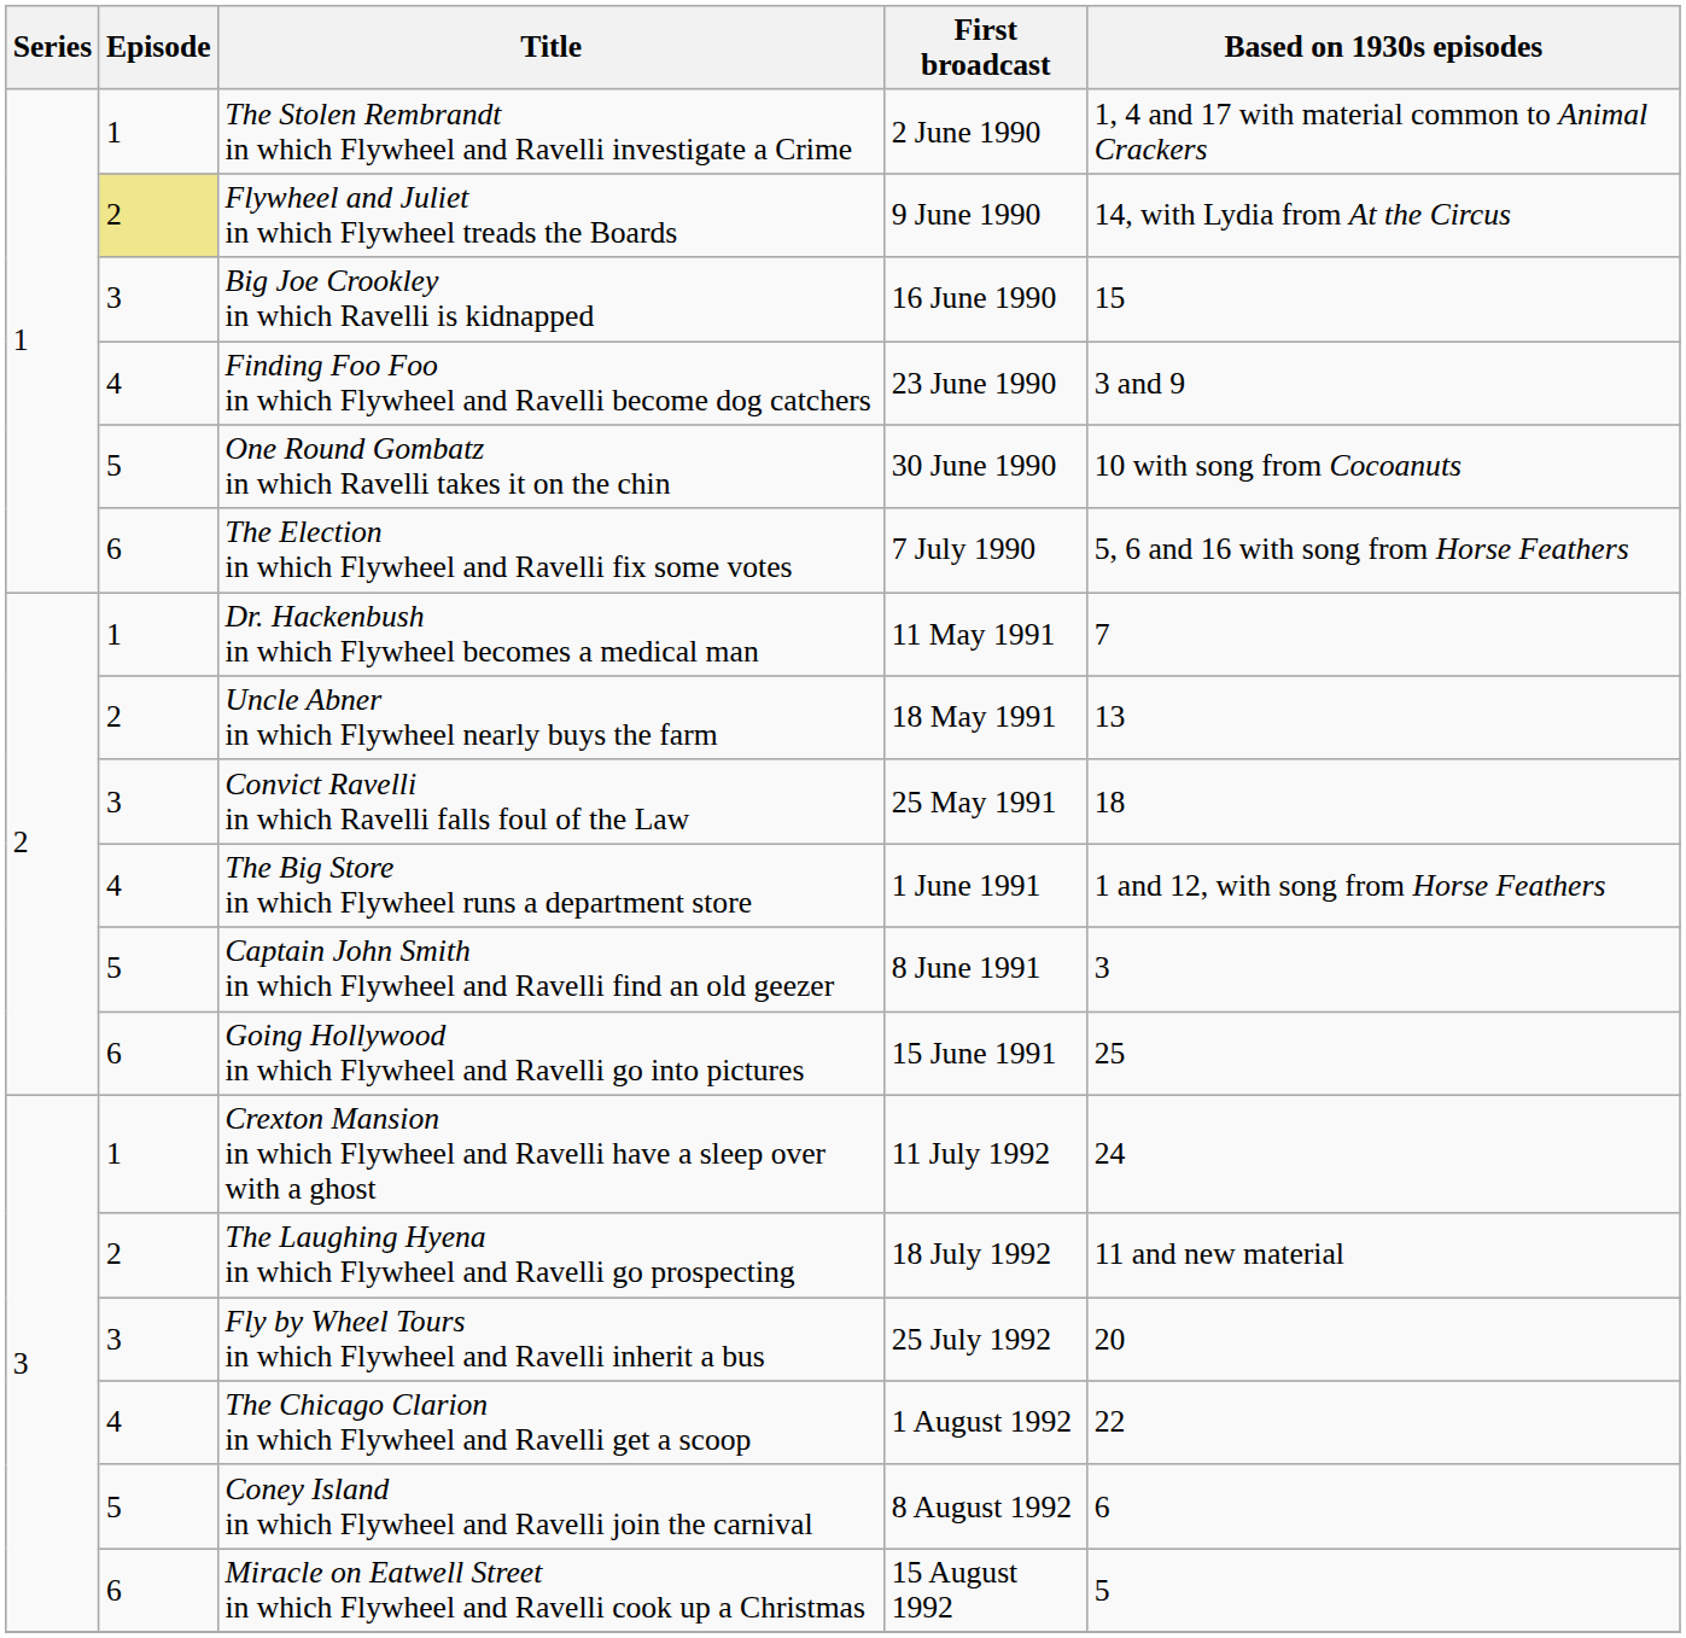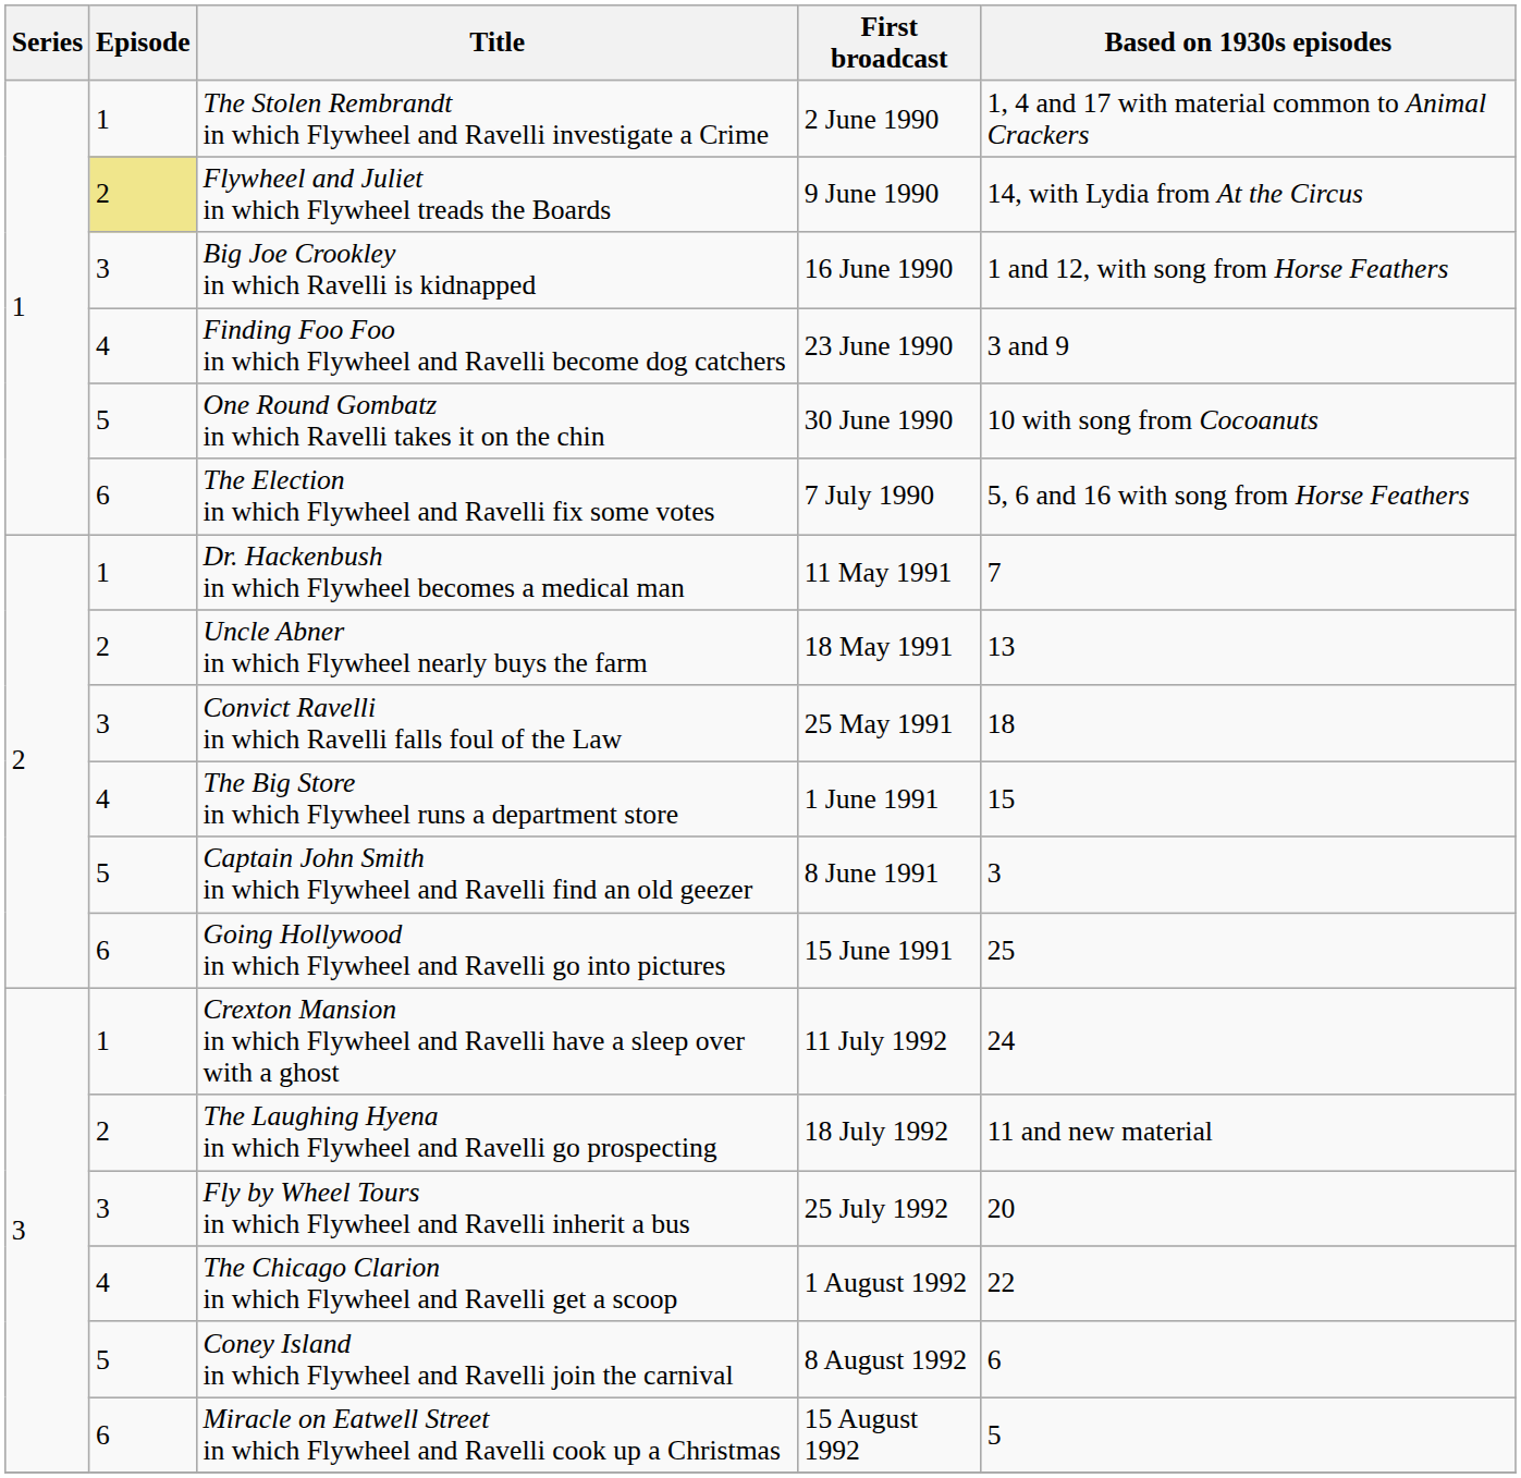 <table class="wikitable">
 <tr>
 <th>Series</th>
 <th>Episode</th>
 <th>Title</th>
 <th>First broadcast</th>
 <th>Based on 1930s episodes</th>
 </tr>
 <tr>
 <td rowspan="6">1</td>
 <td>1</td>
 <td><em>The Stolen Rembrandt</em><br>in which Flywheel and Ravelli investigate a Crime</td>
 <td>2 June 1990</td>
 <td>1, 4 and 17 with material common to <em>Animal Crackers</em></td>
 </tr>
 <tr>
 <td style="background: khaki;">2</td>
 <td><em>Flywheel and Juliet</em><br>in which Flywheel treads the Boards</td>
 <td>9 June 1990</td>
 <td>14, with Lydia from <em>At the Circus</em></td>
 </tr>
 <tr>
 <td>3</td>
 <td><em>Big Joe Crookley</em><br>in which Ravelli is kidnapped</td>
 <td>16 June 1990</td>
-<td>15</td>
+<td>1 and 12, with song from <em>Horse Feathers</em></td>
 </tr>
 <tr>
 <td>4</td>
 <td><em>Finding Foo Foo</em><br>in which Flywheel and Ravelli become dog catchers</td>
 <td>23 June 1990</td>
 <td>3 and 9</td>
 </tr>
 <tr>
 <td>5</td>
 <td><em>One Round Gombatz</em><br>in which Ravelli takes it on the chin</td>
 <td>30 June 1990</td>
 <td>10 with song from <em>Cocoanuts</em></td>
 </tr>
 <tr>
 <td>6</td>
 <td><em>The Election</em><br>in which Flywheel and Ravelli fix some votes</td>
 <td>7 July 1990</td>
 <td>5, 6 and 16 with song from <em>Horse Feathers</em></td>
 </tr>
 <tr>
 <td rowspan="6">2</td>
 <td>1</td>
 <td><em>Dr. Hackenbush</em><br>in which Flywheel becomes a medical man</td>
 <td>11 May 1991</td>
 <td>7</td>
 </tr>
 <tr>
 <td>2</td>
 <td><em>Uncle Abner</em><br>in which Flywheel nearly buys the farm</td>
 <td>18 May 1991</td>
 <td>13</td>
 </tr>
 <tr>
 <td>3</td>
 <td><em>Convict Ravelli</em><br>in which Ravelli falls foul of the Law</td>
 <td>25 May 1991</td>
 <td>18</td>
 </tr>
 <tr>
 <td>4</td>
 <td><em>The Big Store</em><br>in which Flywheel runs a department store</td>
 <td>1 June 1991</td>
-<td>1 and 12, with song from <em>Horse Feathers</em></td>
+<td>15</td>
 </tr>
 <tr>
 <td>5</td>
 <td><em>Captain John Smith</em><br>in which Flywheel and Ravelli find an old geezer</td>
 <td>8 June 1991</td>
 <td>3</td>
 </tr>
 <tr>
 <td>6</td>
 <td><em>Going Hollywood</em><br>in which Flywheel and Ravelli go into pictures</td>
 <td>15 June 1991</td>
 <td>25</td>
 </tr>
 <tr>
 <td rowspan="6">3</td>
 <td>1</td>
 <td><em>Crexton Mansion</em><br>in which Flywheel and Ravelli have a sleep over with a ghost</td>
 <td>11 July 1992</td>
 <td>24</td>
 </tr>
 <tr>
 <td>2</td>
 <td><em>The Laughing Hyena</em><br>in which Flywheel and Ravelli go prospecting</td>
 <td>18 July 1992</td>
 <td>11 and new material</td>
 </tr>
 <tr>
 <td>3</td>
 <td><em>Fly by Wheel Tours</em><br>in which Flywheel and Ravelli inherit a bus</td>
 <td>25 July 1992</td>
 <td>20</td>
 </tr>
 <tr>
 <td>4</td>
 <td><em>The Chicago Clarion</em><br>in which Flywheel and Ravelli get a scoop</td>
 <td>1 August 1992</td>
 <td>22</td>
 </tr>
 <tr>
 <td>5</td>
 <td><em>Coney Island</em><br>in which Flywheel and Ravelli join the carnival</td>
 <td>8 August 1992</td>
 <td>6</td>
 </tr>
 <tr>
 <td>6</td>
 <td><em>Miracle on Eatwell Street</em><br>in which Flywheel and Ravelli cook up a Christmas</td>
 <td>15 August 1992</td>
 <td>5</td>
 </tr>
 <tr>
 </tr>
 </table>
